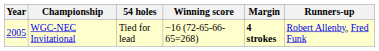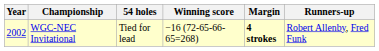 <table class="wikitable">
 <tr>
 <th>Year</th>
 <th>Championship</th>
 <th>54 holes</th>
 <th>Winning score</th>
 <th>Margin</th>
 <th>Runners-up</th>
 </tr>
 <tr style="background:#FFFFCC;">
-<td align=center><a href='#'>2005</a></td>
+<td align=center><a href='#'>2002</a></td>
 <td><a href='#'>WGC-NEC Invitational</a></td>
 <td>Tied for lead</td>
 <td>−16 (72-65-66-65=268)</td>
 <td><strong>4 strokes</strong></td>
 <td> <a href='#'>Robert Allenby</a>,  <a href='#'>Fred Funk</a></td>
 </tr>
 </table>
